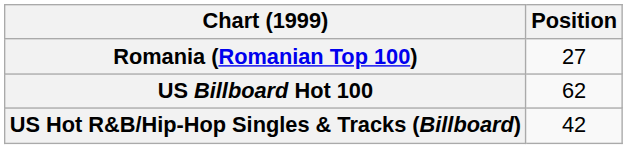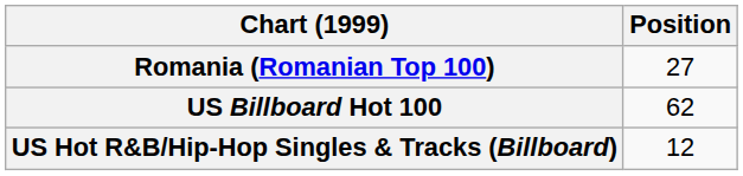 <table class="wikitable sortable plainrowheaders" style="text-align:center">
 <tr>
 <th scope="col">Chart (1999)</th>
 <th scope="col">Position</th>
 </tr>
 <tr>
 <th scope="row">Romania (<a href='#'>Romanian Top 100</a>)</th>
 <td>27</td>
 </tr>
 <tr>
 <th scope="row">US <em>Billboard</em> Hot 100</th>
 <td>62</td>
 </tr>
 <tr>
 <th scope="row">US Hot R&B/Hip-Hop Singles & Tracks (<em>Billboard</em>)</th>
-<td>42</td>
+<td>12</td>
 </tr>
 </table>
